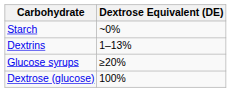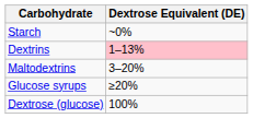 <table class="wikitable" align=right style="margin-left:2em;">
 <tr>
 <th>Carbohydrate</th>
 <th>Dextrose Equivalent (DE)</th>
 </tr>
 <tr>
 <td><a href='#'>Starch</a></td>
 <td>~0%</td>
 </tr>
 <tr>
 <td><a href='#'>Dextrins</a></td>
-<td>1–13%</td>
+<td style="background: pink;">1–13%</td>
+</tr>
+<tr>
+<td><a href='#'>Maltodextrins</a></td>
+<td>3–20%</td>
 </tr>
 <tr>
 <td><a href='#'>Glucose syrups</a></td>
 <td>≥20%</td>
 </tr>
 <tr>
 <td><a href='#'>Dextrose (glucose)</a></td>
 <td>100%</td>
 </tr>
 </table>
